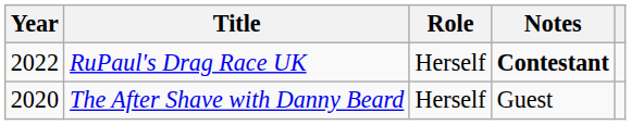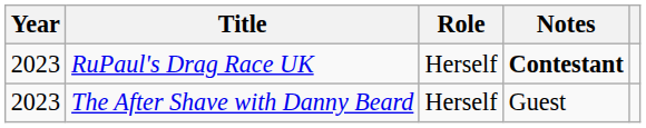 <table class="wikitable">
 <tr>
 <th>Year</th>
 <th>Title</th>
 <th>Role</th>
 <th>Notes</th>
 <th style="text-align: center;" class="unsortable"></th>
 </tr>
 <tr>
-<td>2022</td>
+<td>2023</td>
 <td><em><a href='#'>RuPaul's Drag Race UK</a></em></td>
 <td>Herself</td>
 <td><strong>Contestant</strong></td>
 <td></td>
 </tr>
 <tr>
-<td>2020</td>
+<td>2023</td>
 <td><em><a href='#'>The After Shave with Danny Beard</a></em></td>
 <td>Herself</td>
 <td>Guest</td>
 <td></td>
 </tr>
 </table>
